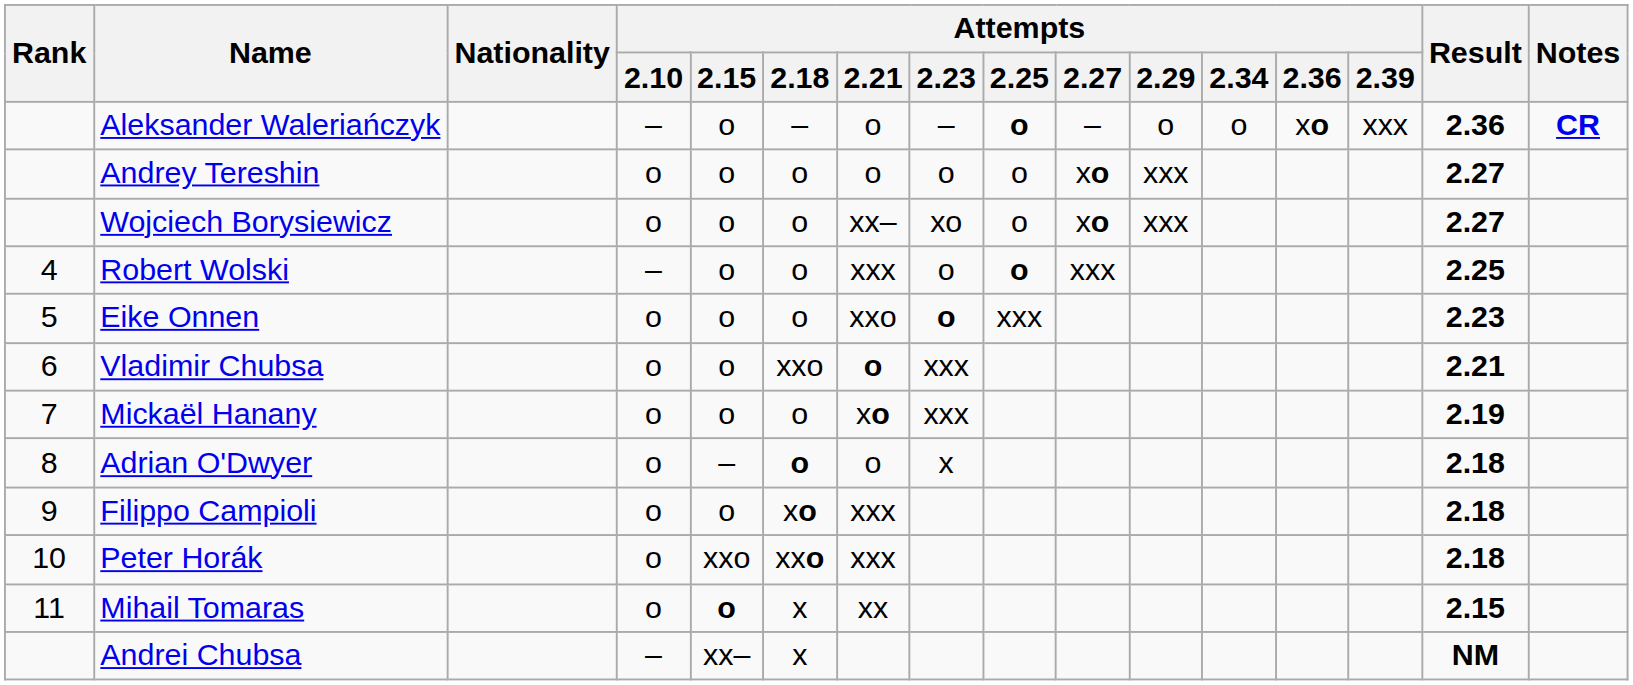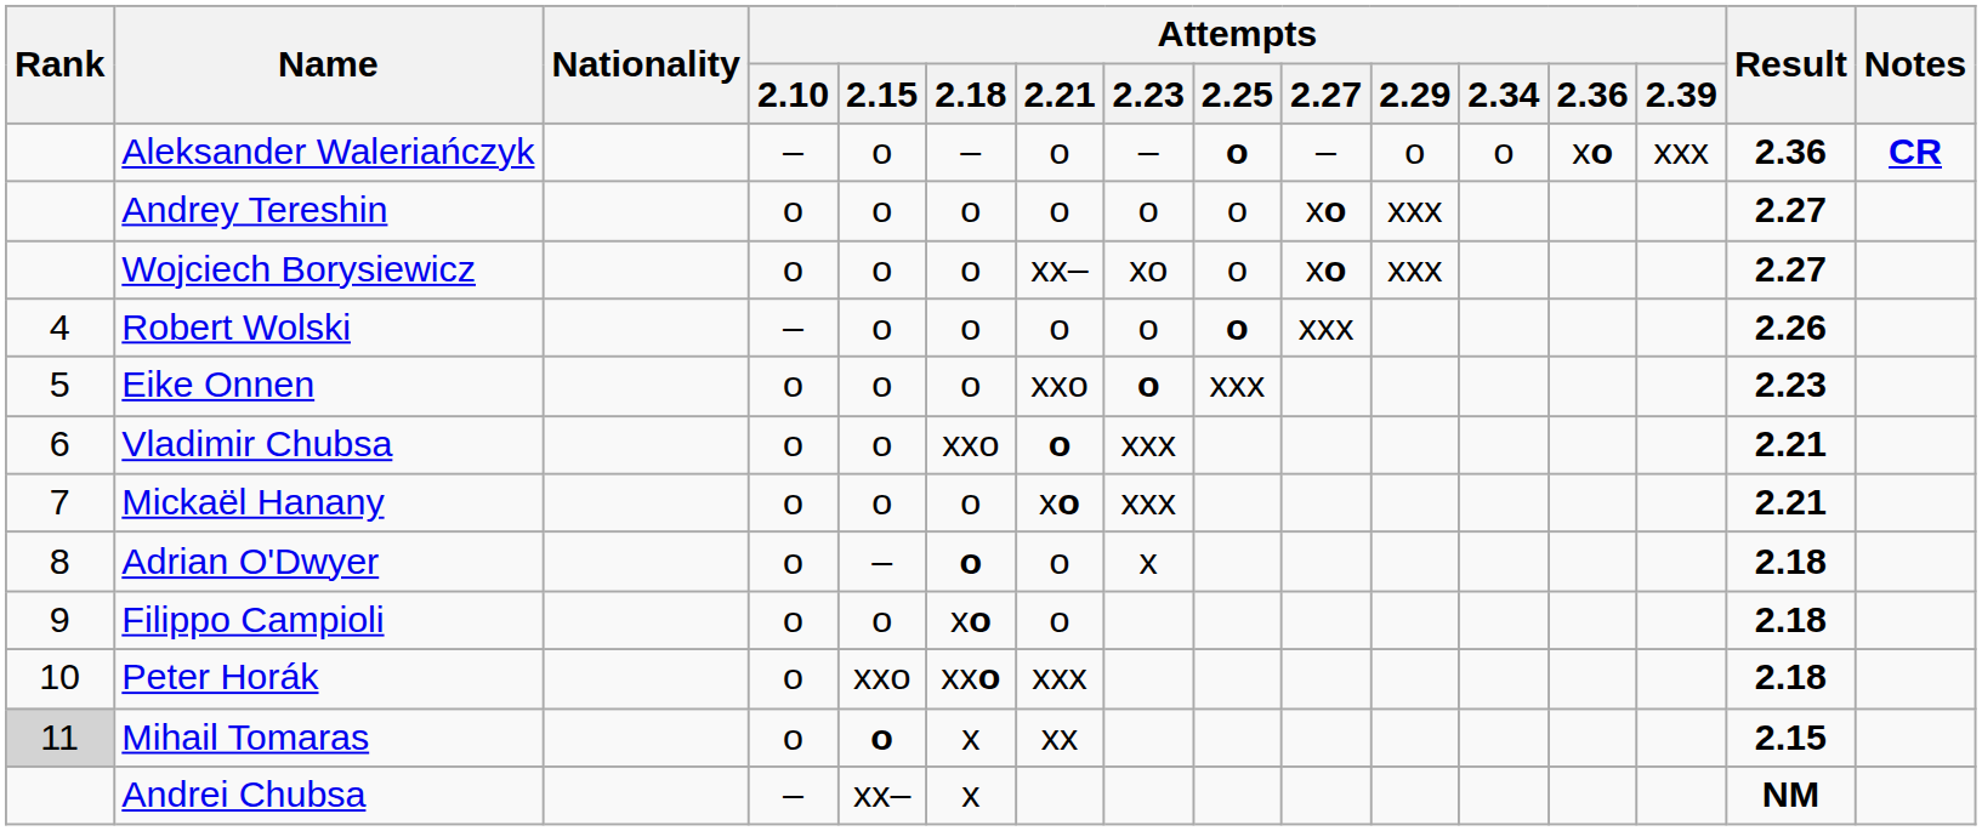 <table class="wikitable sortable" style="text-align:center">
 <tr>
 <th rowspan=2>Rank</th>
 <th rowspan=2>Name</th>
 <th rowspan=2>Nationality</th>
 <th colspan=11>Attempts</th>
 <th rowspan=2>Result</th>
 <th rowspan=2>Notes</th>
 </tr>
 <tr>
 <th>2.10</th>
 <th>2.15</th>
 <th>2.18</th>
 <th>2.21</th>
 <th>2.23</th>
 <th>2.25</th>
 <th>2.27</th>
 <th>2.29</th>
 <th>2.34</th>
 <th>2.36</th>
 <th>2.39</th>
 </tr>
 <tr>
 <td></td>
 <td align=left><a href='#'>Aleksander Waleriańczyk</a></td>
 <td align=left></td>
 <td>–</td>
 <td>o</td>
 <td>–</td>
 <td>o</td>
 <td>–</td>
 <td><strong>o</strong></td>
 <td>–</td>
 <td>o</td>
 <td>o</td>
 <td>x<strong>o</strong></td>
 <td>xxx</td>
 <td><strong>2.36</strong></td>
 <td><strong><a href='#'>CR</a></strong></td>
 </tr>
 <tr>
 <td></td>
 <td align=left><a href='#'>Andrey Tereshin</a></td>
 <td align=left></td>
 <td>o</td>
 <td>o</td>
 <td>o</td>
 <td>o</td>
 <td>o</td>
 <td>o</td>
 <td>x<strong>o</strong></td>
 <td>xxx</td>
 <td></td>
 <td></td>
 <td></td>
 <td><strong>2.27</strong></td>
 <td></td>
 </tr>
 <tr>
 <td></td>
 <td align=left><a href='#'>Wojciech Borysiewicz</a></td>
 <td align=left></td>
 <td>o</td>
 <td>o</td>
 <td>o</td>
 <td>xx–</td>
 <td>xo</td>
 <td>o</td>
 <td>x<strong>o</strong></td>
 <td>xxx</td>
 <td></td>
 <td></td>
 <td></td>
 <td><strong>2.27</strong></td>
 <td></td>
 </tr>
 <tr>
 <td>4</td>
 <td align=left><a href='#'>Robert Wolski</a></td>
 <td align=left></td>
 <td>–</td>
 <td>o</td>
 <td>o</td>
-<td>xxx</td>
+<td>o</td>
 <td>o</td>
 <td><strong>o</strong></td>
 <td>xxx</td>
 <td></td>
 <td></td>
 <td></td>
 <td></td>
-<td><strong>2.25</strong></td>
+<td><strong>2.26</strong></td>
 <td></td>
 </tr>
 <tr>
 <td>5</td>
 <td align=left><a href='#'>Eike Onnen</a></td>
 <td align=left></td>
 <td>o</td>
 <td>o</td>
 <td>o</td>
 <td>xxo</td>
 <td><strong>o</strong></td>
 <td>xxx</td>
 <td></td>
 <td></td>
 <td></td>
 <td></td>
 <td></td>
 <td><strong>2.23</strong></td>
 <td></td>
 </tr>
 <tr>
 <td>6</td>
 <td align=left><a href='#'>Vladimir Chubsa</a></td>
 <td align=left></td>
 <td>o</td>
 <td>o</td>
 <td>xxo</td>
 <td><strong>o</strong></td>
 <td>xxx</td>
 <td></td>
 <td></td>
 <td></td>
 <td></td>
 <td></td>
 <td></td>
 <td><strong>2.21</strong></td>
 <td></td>
 </tr>
 <tr>
 <td>7</td>
 <td align=left><a href='#'>Mickaël Hanany</a></td>
 <td align=left></td>
 <td>o</td>
 <td>o</td>
 <td>o</td>
 <td>x<strong>o</strong></td>
 <td>xxx</td>
 <td></td>
 <td></td>
 <td></td>
 <td></td>
 <td></td>
 <td></td>
-<td><strong>2.19</strong></td>
+<td><strong>2.21</strong></td>
 <td></td>
 </tr>
 <tr>
 <td>8</td>
 <td align=left><a href='#'>Adrian O'Dwyer</a></td>
 <td align=left></td>
 <td>o</td>
 <td>–</td>
 <td><strong>o</strong></td>
 <td>o</td>
 <td>x</td>
 <td></td>
 <td></td>
 <td></td>
 <td></td>
 <td></td>
 <td></td>
 <td><strong>2.18</strong></td>
 <td></td>
 </tr>
 <tr>
 <td>9</td>
 <td align=left><a href='#'>Filippo Campioli</a></td>
 <td align=left></td>
 <td>o</td>
 <td>o</td>
 <td>x<strong>o</strong></td>
-<td>xxx</td>
+<td>o</td>
 <td></td>
 <td></td>
 <td></td>
 <td></td>
 <td></td>
 <td></td>
 <td></td>
 <td><strong>2.18</strong></td>
 <td></td>
 </tr>
 <tr>
 <td>10</td>
 <td align=left><a href='#'>Peter Horák</a></td>
 <td align=left></td>
 <td>o</td>
 <td>xxo</td>
 <td>xx<strong>o</strong></td>
 <td>xxx</td>
 <td></td>
 <td></td>
 <td></td>
 <td></td>
 <td></td>
 <td></td>
 <td></td>
 <td><strong>2.18</strong></td>
 <td></td>
 </tr>
 <tr>
-<td>11</td>
+<td style="background: lightgrey;">11</td>
 <td align=left><a href='#'>Mihail Tomaras</a></td>
 <td align=left></td>
 <td>o</td>
 <td><strong>o</strong></td>
 <td>x</td>
 <td>xx</td>
 <td></td>
 <td></td>
 <td></td>
 <td></td>
 <td></td>
 <td></td>
 <td></td>
 <td><strong>2.15</strong></td>
 <td></td>
 </tr>
 <tr>
 <td></td>
 <td align=left><a href='#'>Andrei Chubsa</a></td>
 <td align=left></td>
 <td>–</td>
 <td>xx–</td>
 <td>x</td>
 <td></td>
 <td></td>
 <td></td>
 <td></td>
 <td></td>
 <td></td>
 <td></td>
 <td></td>
 <td><strong>NM</strong></td>
 <td></td>
 </tr>
 </table>
